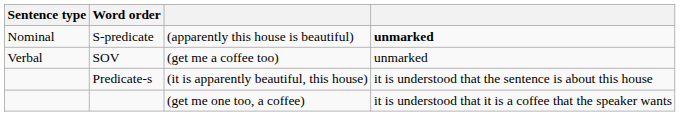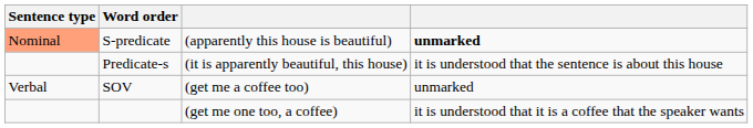 <table class="wikitable">
 <tr>
 <th>Sentence type</th>
 <th>Word order</th>
 <th></th>
 <th></th>
 </tr>
 <tr>
-<td>Nominal</td>
+<td style="background: lightsalmon;">Nominal</td>
 <td>S-predicate</td>
 <td> (apparently this house is beautiful)</td>
 <td><strong>unmarked</strong></td>
+</tr>
+<tr>
+<td></td>
+<td>Predicate-s</td>
+<td> (it is apparently beautiful, this house)</td>
+<td>it is understood that the sentence is about this house</td>
 </tr>
 <tr>
 <td>Verbal</td>
 <td>SOV</td>
 <td> (get me a coffee too)</td>
 <td>unmarked</td>
 </tr>
 <tr>
 <td></td>
-<td>Predicate-s</td>
-<td> (it is apparently beautiful, this house)</td>
-<td>it is understood that the sentence is about this house</td>
-</tr>
-<tr>
-<td></td>
 <td></td>
 <td> (get me one too, a coffee)</td>
 <td>it is understood that it is a coffee that the speaker wants</td>
 </tr>
 </table>
